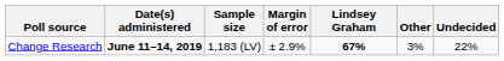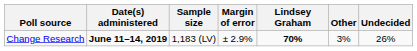 <table class="wikitable" style="font-size:90%;text-align:center;">
 <tr valign=bottom>
 <th>Poll source</th>
 <th>Date(s)<br>administered</th>
 <th>Sample<br>size</th>
 <th>Margin<br>of error</th>
 <th style="width:100px;">Lindsey<br>Graham</th>
 <th>Other</th>
 <th>Undecided</th>
 </tr>
 <tr>
 <td style="text-align:left;"><a href='#'>Change Research</a></td>
 <td><strong>June 11–14, 2019</strong></td>
 <td>1,183 (LV)</td>
 <td>± 2.9%</td>
-<td><strong>67%</strong></td>
+<td><strong>70%</strong></td>
 <td>3%</td>
-<td>22%</td>
+<td>26%</td>
 </tr>
 </table>
